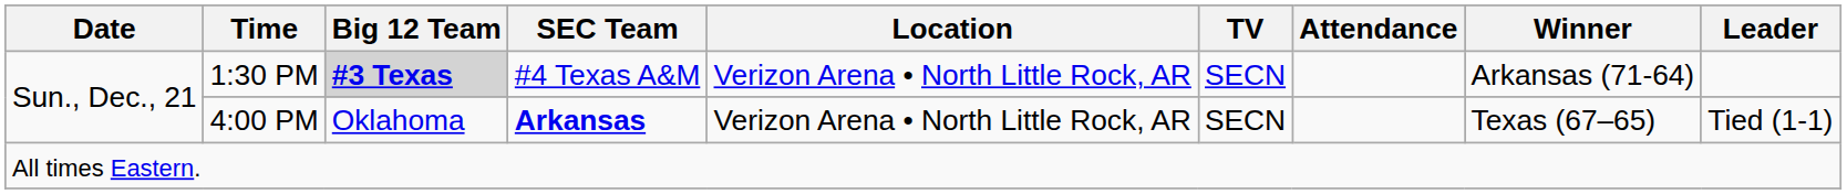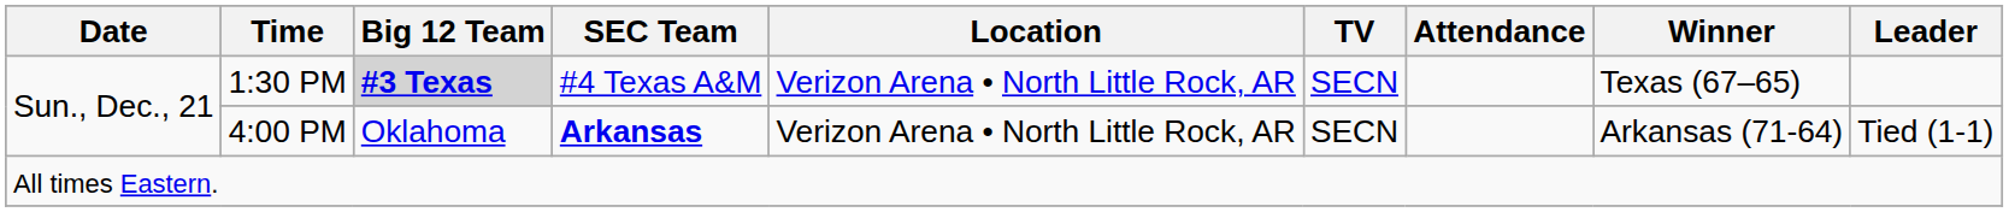 <table class="wikitable" style="font-size: 95%">
 <tr align="center">
 <th>Date</th>
 <th>Time</th>
 <th>Big 12 Team</th>
 <th>SEC Team</th>
 <th>Location</th>
 <th>TV</th>
 <th>Attendance</th>
 <th>Winner</th>
 <th>Leader</th>
 </tr>
 <tr>
 <td rowspan=2>Sun., Dec., 21</td>
 <td>1:30 PM</td>
 <td style="background: lightgrey;"><a href='#'><strong>#3 Texas</strong></a></td>
 <td><a href='#'>#4 Texas A&M</a></td>
 <td><a href='#'>Verizon Arena</a> • <a href='#'>North Little Rock, AR</a></td>
 <td><a href='#'>SECN</a></td>
 <td></td>
-<td>Arkansas (71-64)</td>
+<td>Texas (67–65)</td>
 <td></td>
 </tr>
 <tr>
 <td>4:00 PM</td>
 <td><a href='#'>Oklahoma</a></td>
 <td><a href='#'><strong>Arkansas</strong></a></td>
 <td>Verizon Arena • North Little Rock, AR</td>
 <td>SECN</td>
 <td></td>
-<td>Texas (67–65)</td>
+<td>Arkansas (71-64)</td>
 <td>Tied (1-1)</td>
 </tr>
 <tr>
 <td colspan=9><small>All times <a href='#'>Eastern</a>.</small></td>
 </tr>
 </table>
